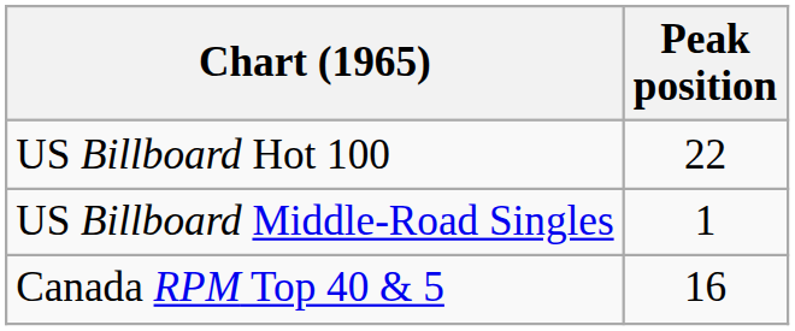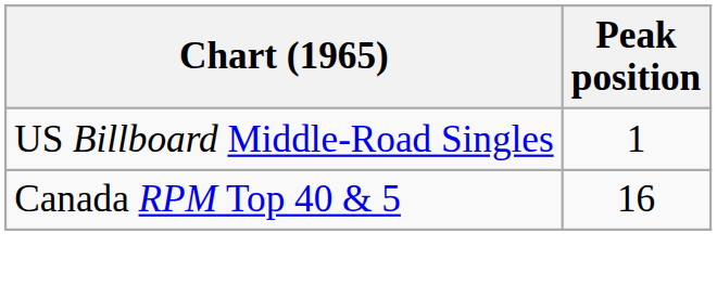 <table class="wikitable sortable">
 <tr>
 <th>Chart (1965)</th>
 <th>Peak<br>position</th>
-</tr>
-<tr>
-<td>US <em>Billboard</em> Hot 100</td>
-<td align="center">22</td>
 </tr>
 <tr>
 <td>US <em>Billboard</em> <a href='#'>Middle-Road Singles</a></td>
 <td align="center">1</td>
 </tr>
 <tr>
 <td>Canada <a href='#'><em>RPM</em> Top 40 & 5</a></td>
 <td align="center">16</td>
 </tr>
 </table>
